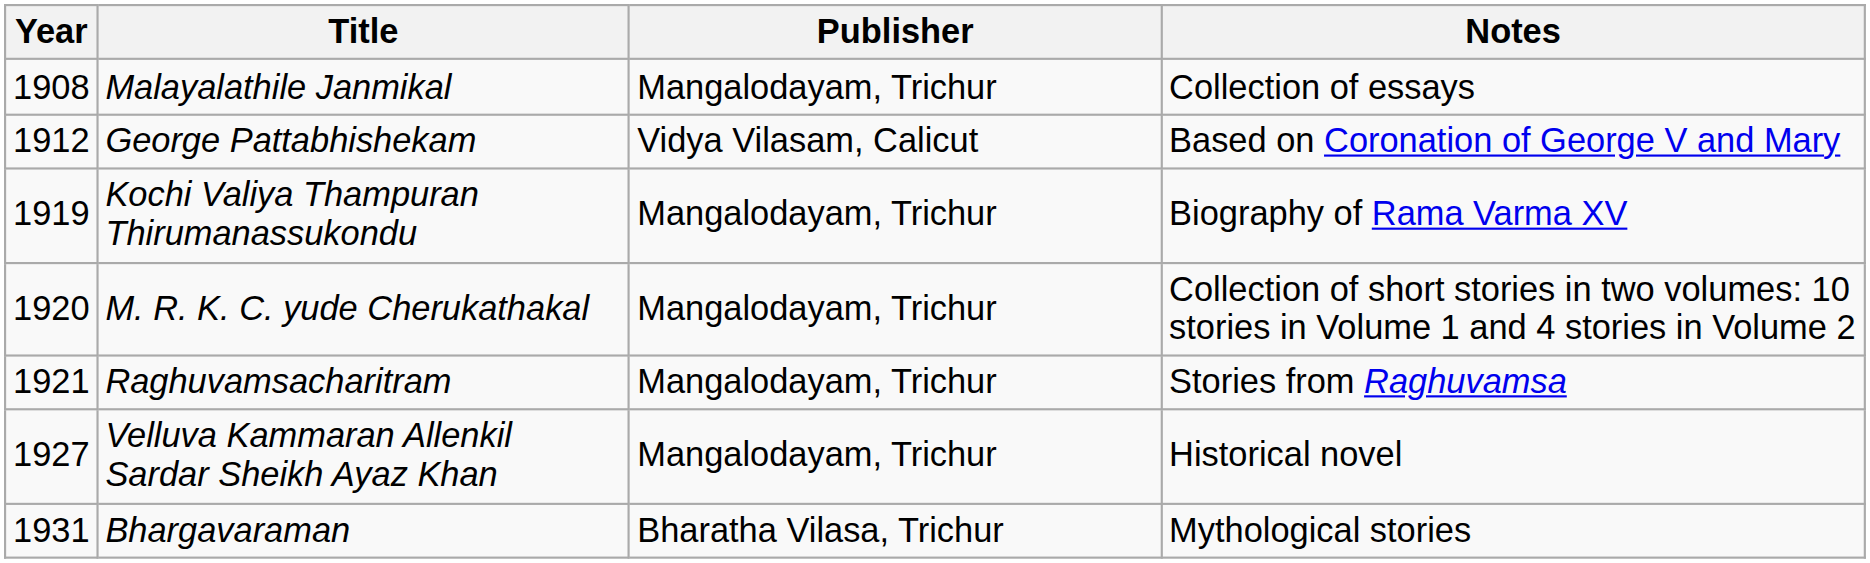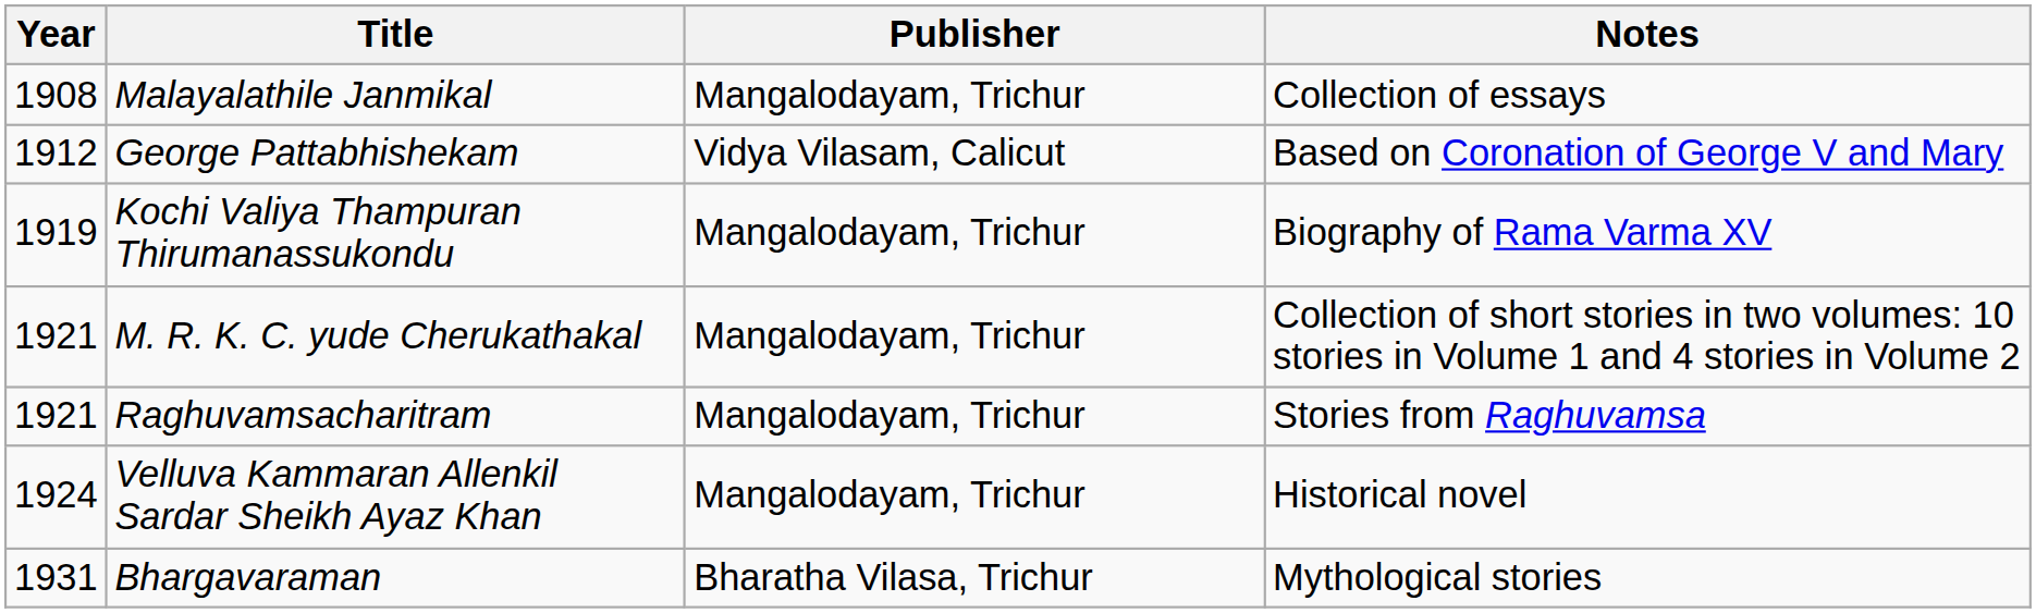 <table class="wikitable">
 <tr>
 <th>Year</th>
 <th ! style=width:15em>Title</th>
 <th ! style=width:15em>Publisher</th>
 <th ! style=width:20em>Notes</th>
 </tr>
 <tr>
 <td>1908</td>
 <td><em>Malayalathile Janmikal</em></td>
 <td>Mangalodayam, Trichur</td>
 <td>Collection of essays</td>
 </tr>
 <tr>
 <td>1912</td>
 <td><em>George Pattabhishekam</em></td>
 <td>Vidya Vilasam, Calicut</td>
 <td>Based on <a href='#'>Coronation of George V and Mary</a></td>
 </tr>
 <tr>
 <td>1919</td>
 <td><em>Kochi Valiya Thampuran Thirumanassukondu</em></td>
 <td>Mangalodayam, Trichur</td>
 <td>Biography of <a href='#'>Rama Varma XV</a></td>
 </tr>
 <tr>
-<td>1920</td>
+<td>1921</td>
 <td><em>M. R. K. C. yude Cherukathakal</em></td>
 <td>Mangalodayam, Trichur</td>
 <td>Collection of short stories in two volumes: 10 stories in Volume 1 and 4 stories in Volume 2</td>
 </tr>
 <tr>
 <td>1921</td>
 <td><em>Raghuvamsacharitram</em></td>
 <td>Mangalodayam, Trichur</td>
 <td>Stories from <em><a href='#'>Raghuvamsa</a></em></td>
 </tr>
 <tr>
-<td>1927</td>
+<td>1924</td>
 <td><em>Velluva Kammaran Allenkil Sardar Sheikh Ayaz Khan</em></td>
 <td>Mangalodayam, Trichur</td>
 <td>Historical novel</td>
 </tr>
 <tr>
 <td>1931</td>
 <td><em>Bhargavaraman</em></td>
 <td>Bharatha Vilasa, Trichur</td>
 <td>Mythological stories</td>
 </tr>
 </table>
